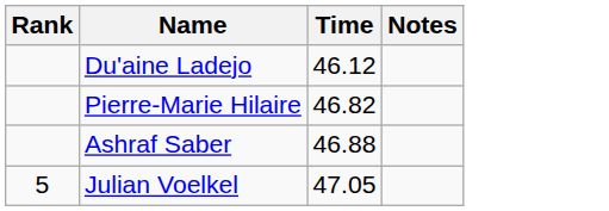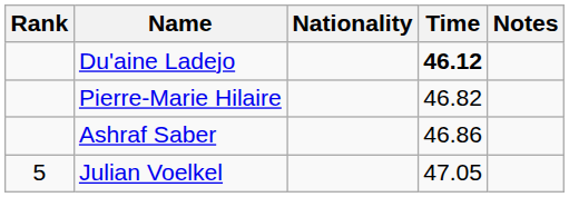 <table class="wikitable sortable" style="text-align:center">
 <tr>
 <th>Rank</th>
 <th>Name</th>
+<th>Nationality</th>
 <th>Time</th>
 <th>Notes</th>
 </tr>
 <tr>
 <td></td>
 <td align="left"><a href='#'>Du'aine Ladejo</a></td>
-<td>46.12</td>
+<td align=left></td>
+<td><strong>46.12</strong></td>
 <td></td>
 </tr>
 <tr>
 <td></td>
 <td align="left"><a href='#'>Pierre-Marie Hilaire</a></td>
+<td align=left></td>
 <td>46.82</td>
 <td></td>
 </tr>
 <tr>
 <td></td>
 <td align="left"><a href='#'>Ashraf Saber</a></td>
-<td>46.88</td>
+<td align=left></td>
+<td>46.86</td>
 <td></td>
 </tr>
 <tr>
 <td>5</td>
 <td align="left"><a href='#'>Julian Voelkel</a></td>
+<td align=left></td>
 <td>47.05</td>
 <td></td>
 </tr>
 </table>
